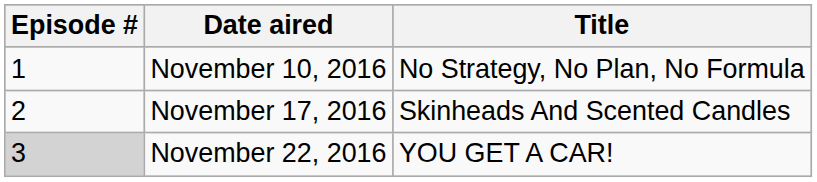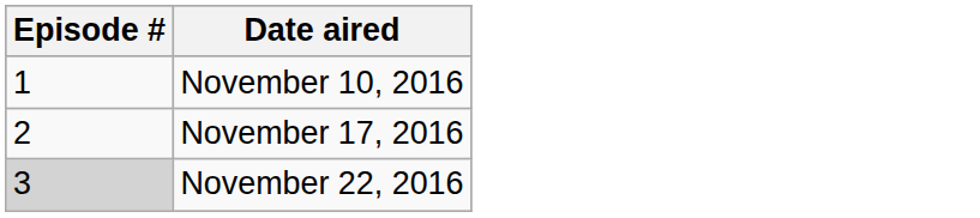 <table class="wikitable">
 <tr>
 <th>Episode #</th>
 <th>Date aired</th>
-<th>Title</th>
 </tr>
 <tr>
 <td>1</td>
 <td>November 10, 2016</td>
-<td>No Strategy, No Plan, No Formula</td>
 </tr>
 <tr>
 <td>2</td>
 <td>November 17, 2016</td>
-<td>Skinheads And Scented Candles</td>
 </tr>
 <tr>
 <td style="background: lightgrey;">3</td>
 <td>November 22, 2016</td>
-<td>YOU GET A CAR!</td>
 </tr>
 </table>
